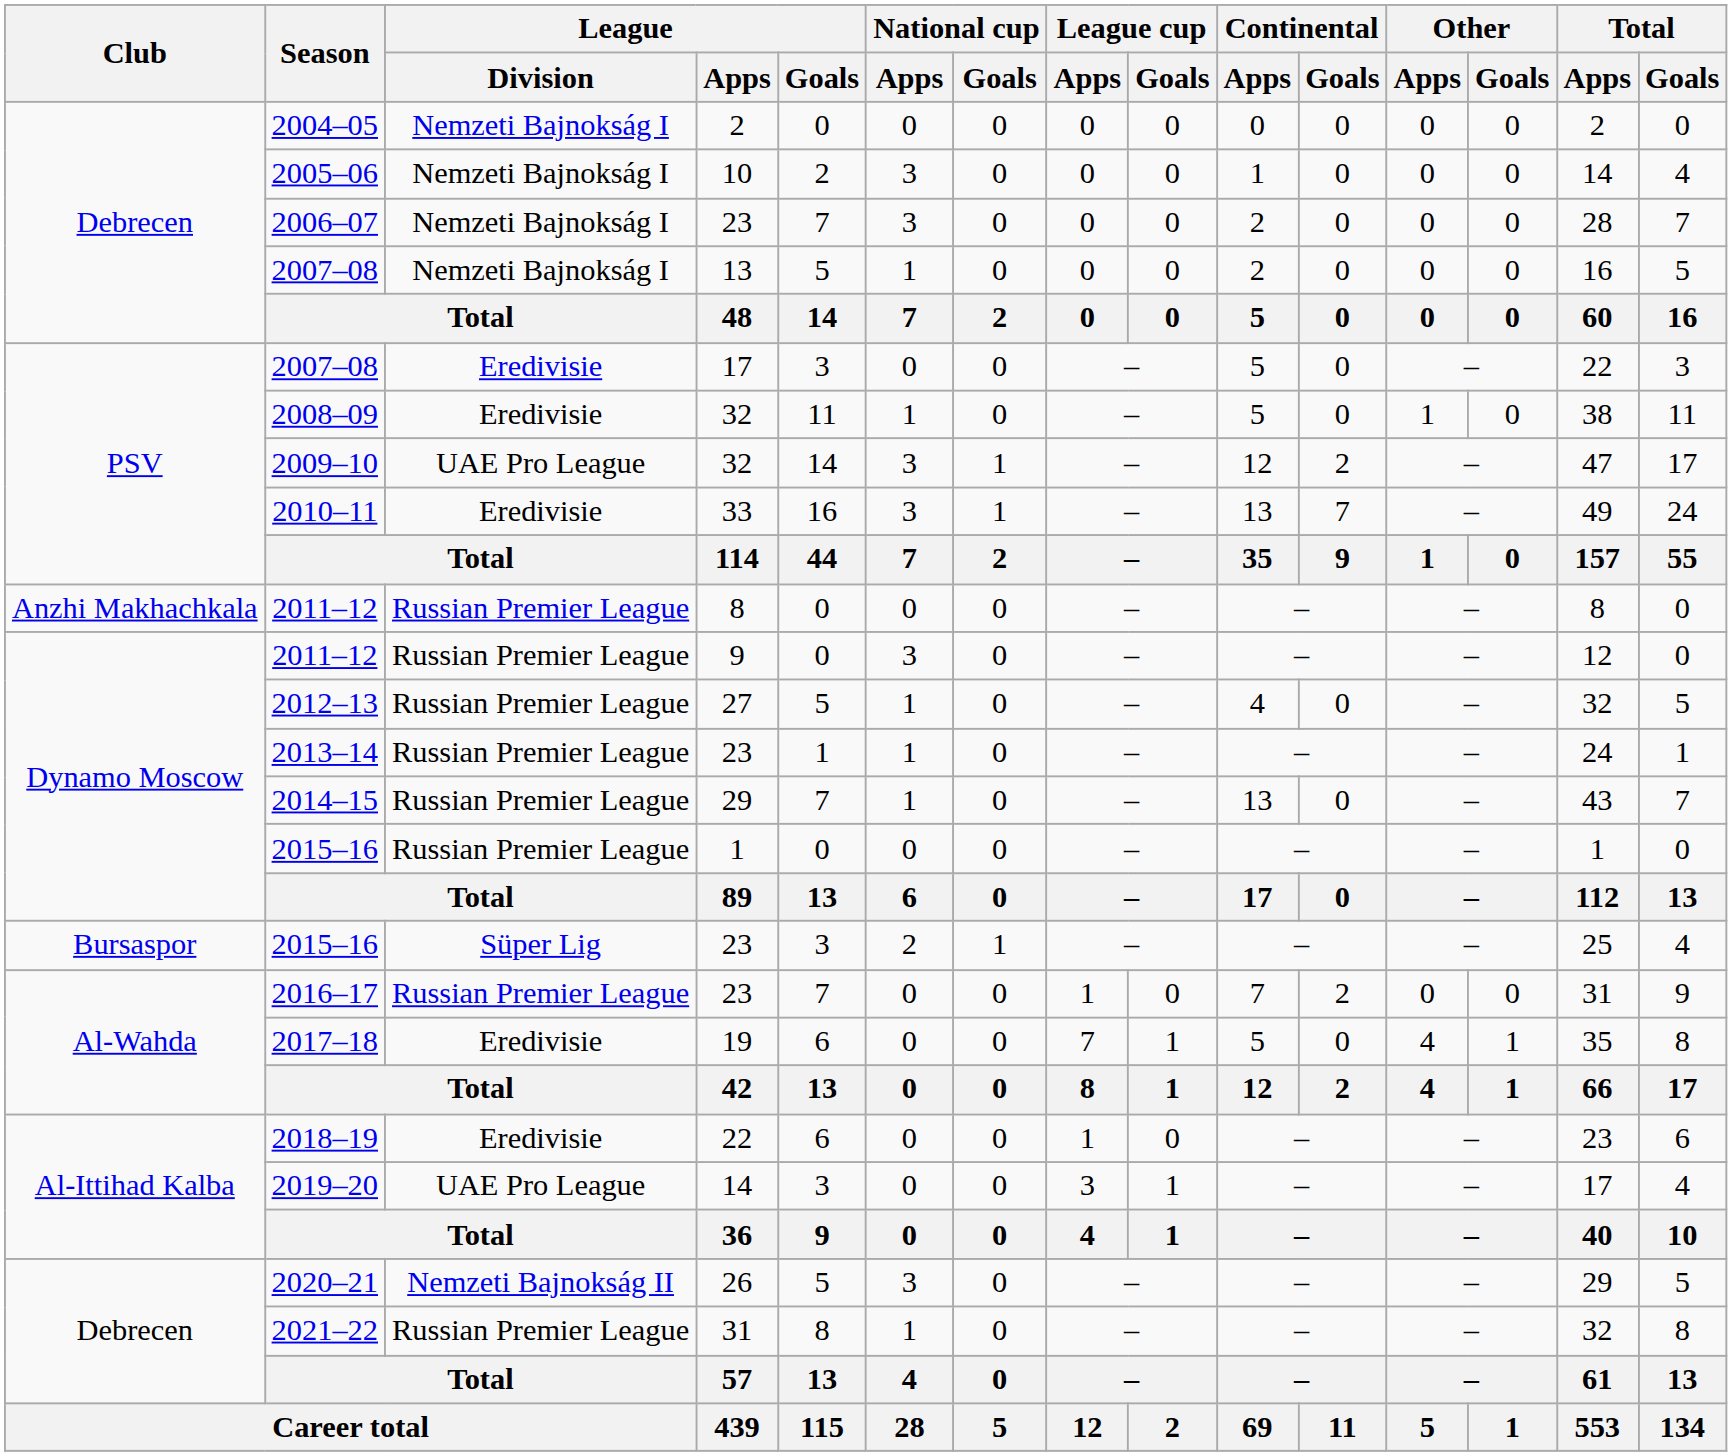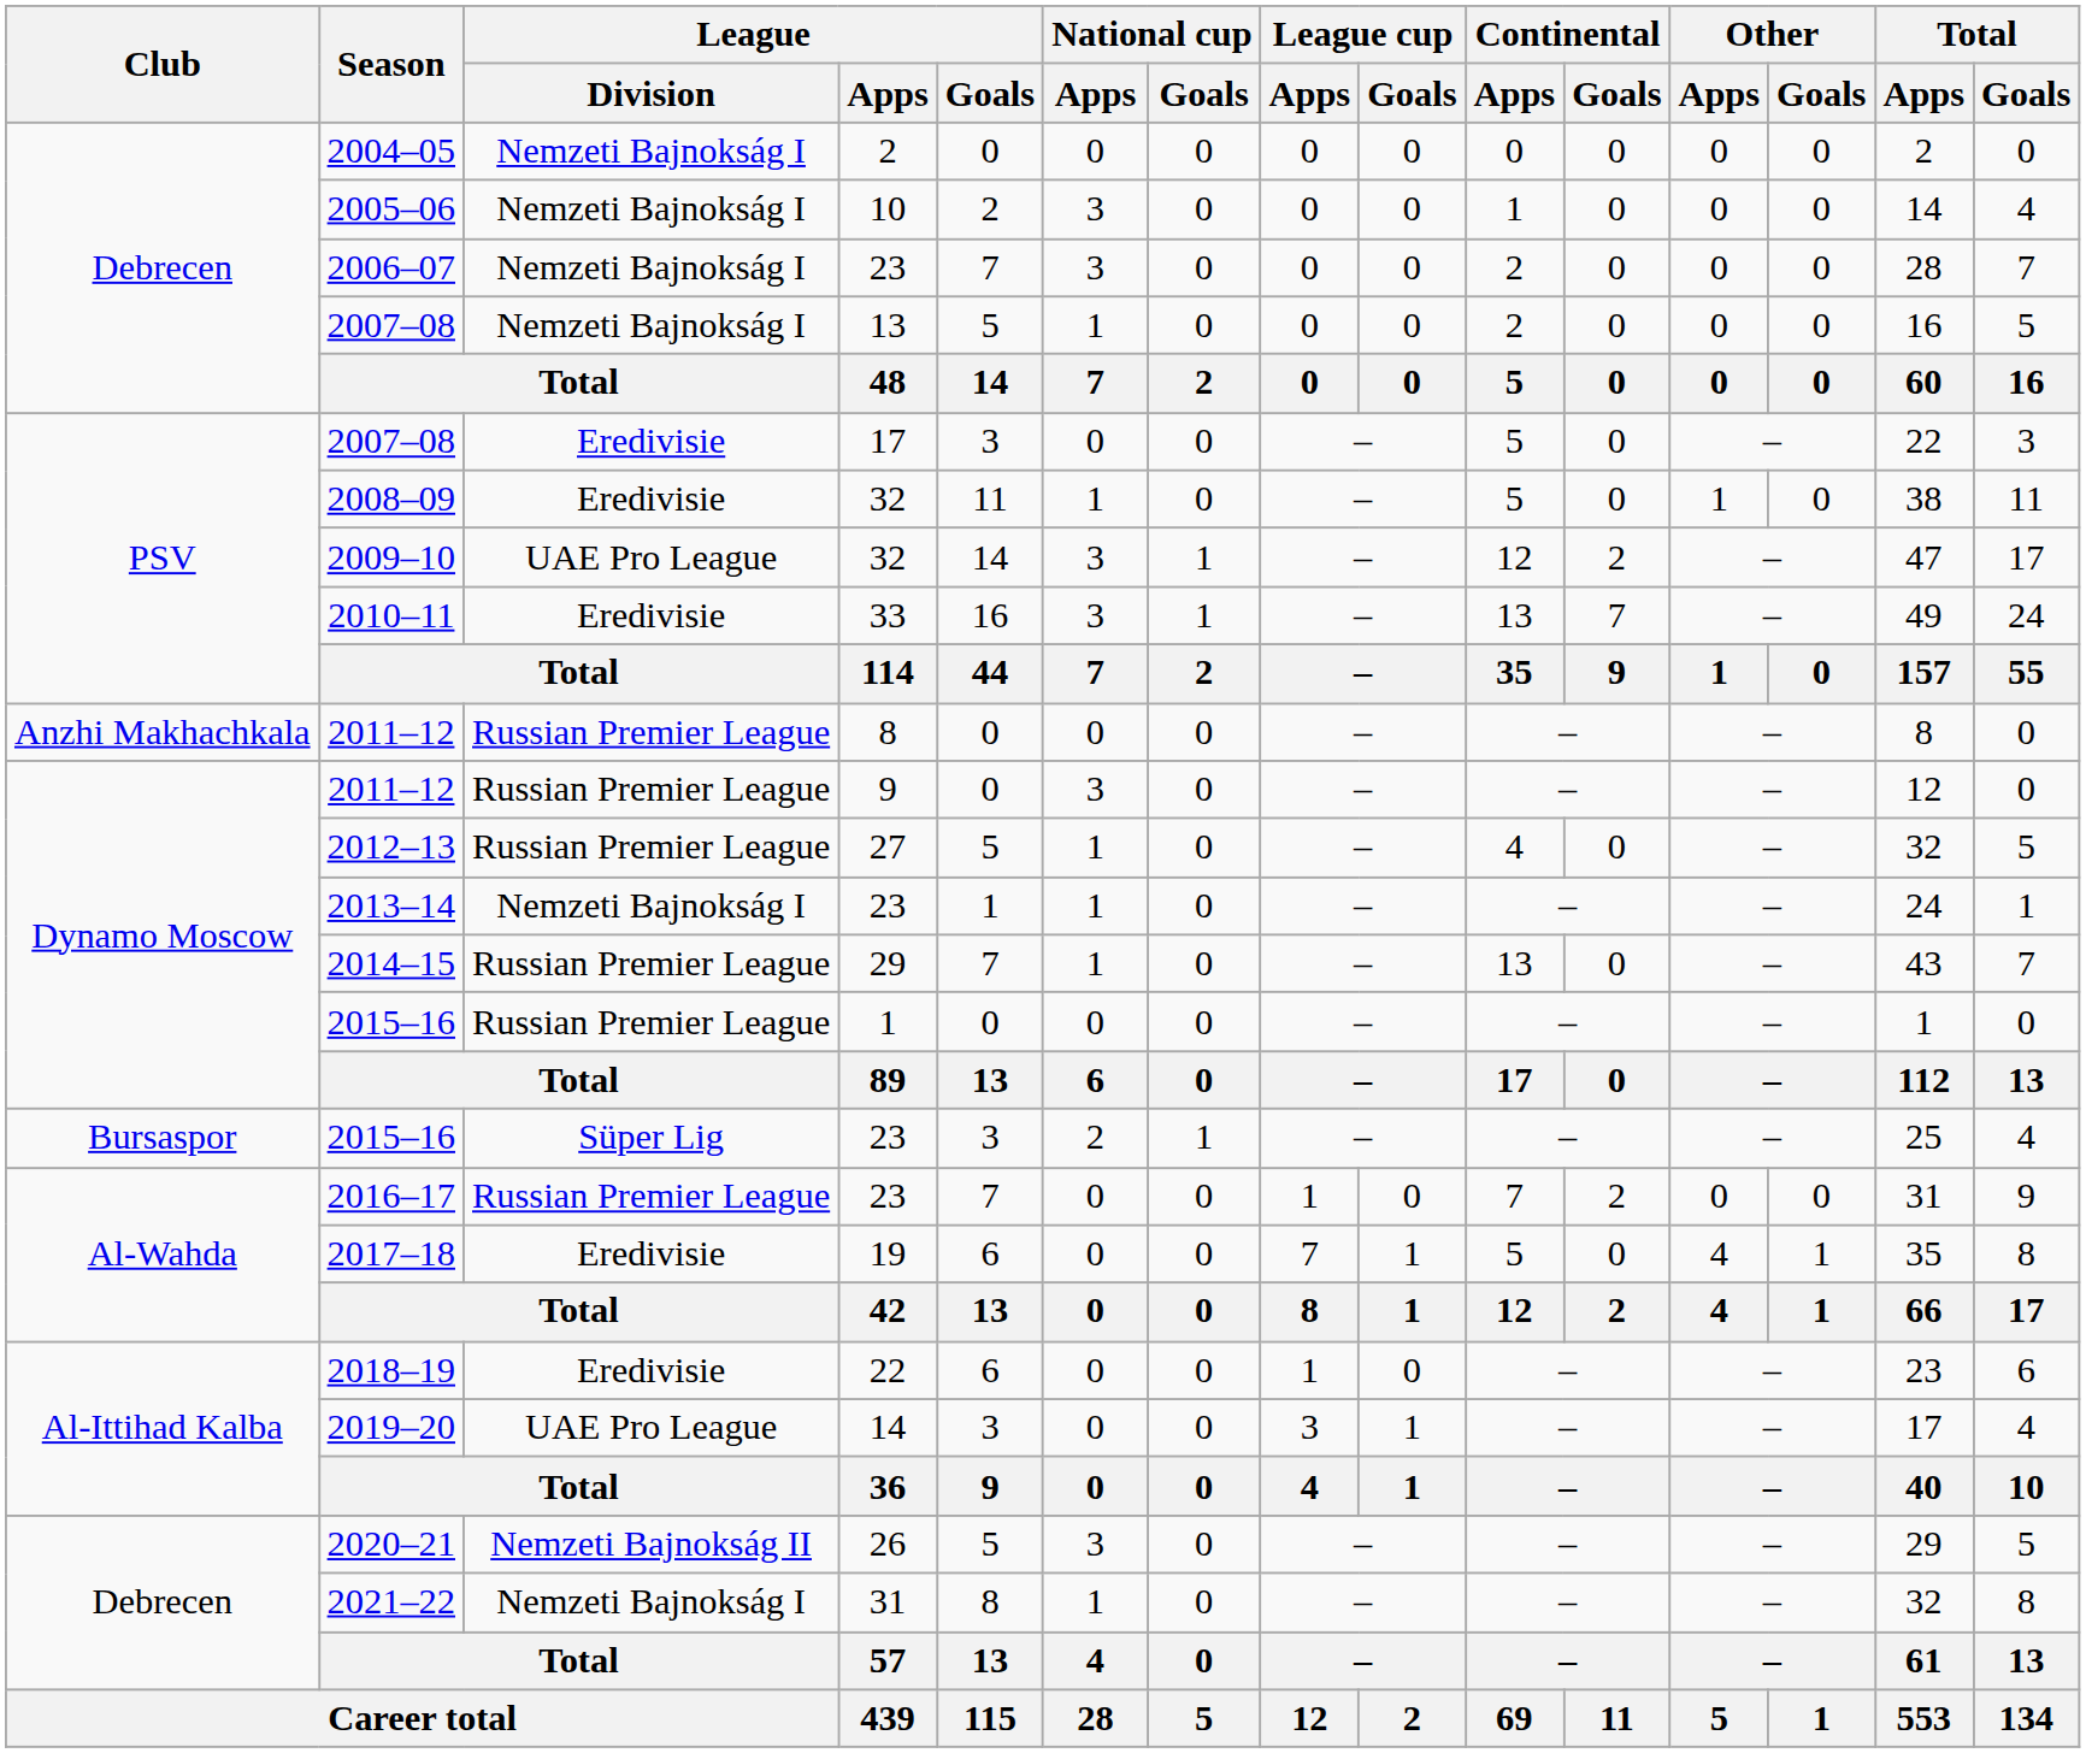 <table class="wikitable" style="text-align:center">
 <tr>
 <th rowspan="2">Club</th>
 <th rowspan="2">Season</th>
 <th colspan="3">League</th>
 <th colspan="2">National cup</th>
 <th colspan="2">League cup</th>
 <th colspan="2">Continental</th>
 <th colspan="2">Other</th>
 <th colspan="2">Total</th>
 </tr>
 <tr>
 <th>Division</th>
 <th>Apps</th>
 <th>Goals</th>
 <th>Apps</th>
 <th>Goals</th>
 <th>Apps</th>
 <th>Goals</th>
 <th>Apps</th>
 <th>Goals</th>
 <th>Apps</th>
 <th>Goals</th>
 <th>Apps</th>
 <th>Goals</th>
 </tr>
 <tr>
 <td rowspan="5"><a href='#'>Debrecen</a></td>
 <td><a href='#'>2004–05</a></td>
 <td><a href='#'>Nemzeti Bajnokság I</a></td>
 <td>2</td>
 <td>0</td>
 <td>0</td>
 <td>0</td>
 <td>0</td>
 <td>0</td>
 <td>0</td>
 <td>0</td>
 <td>0</td>
 <td>0</td>
 <td>2</td>
 <td>0</td>
 </tr>
 <tr>
 <td><a href='#'>2005–06</a></td>
 <td>Nemzeti Bajnokság I</td>
 <td>10</td>
 <td>2</td>
 <td>3</td>
 <td>0</td>
 <td>0</td>
 <td>0</td>
 <td>1</td>
 <td>0</td>
 <td>0</td>
 <td>0</td>
 <td>14</td>
 <td>4</td>
 </tr>
 <tr>
 <td><a href='#'>2006–07</a></td>
 <td>Nemzeti Bajnokság I</td>
 <td>23</td>
 <td>7</td>
 <td>3</td>
 <td>0</td>
 <td>0</td>
 <td>0</td>
 <td>2</td>
 <td>0</td>
 <td>0</td>
 <td>0</td>
 <td>28</td>
 <td>7</td>
 </tr>
 <tr>
 <td><a href='#'>2007–08</a></td>
 <td>Nemzeti Bajnokság I</td>
 <td>13</td>
 <td>5</td>
 <td>1</td>
 <td>0</td>
 <td>0</td>
 <td>0</td>
 <td>2</td>
 <td>0</td>
 <td>0</td>
 <td>0</td>
 <td>16</td>
 <td>5</td>
 </tr>
 <tr>
 <th colspan="2">Total</th>
 <th>48</th>
 <th>14</th>
 <th>7</th>
 <th>2</th>
 <th>0</th>
 <th>0</th>
 <th>5</th>
 <th>0</th>
 <th>0</th>
 <th>0</th>
 <th>60</th>
 <th>16</th>
 </tr>
 <tr>
 <td rowspan="5"><a href='#'>PSV</a></td>
 <td><a href='#'>2007–08</a></td>
 <td><a href='#'>Eredivisie</a></td>
 <td>17</td>
 <td>3</td>
 <td>0</td>
 <td>0</td>
 <td colspan="2">–</td>
 <td>5</td>
 <td>0</td>
 <td colspan="2">–</td>
 <td>22</td>
 <td>3</td>
 </tr>
 <tr>
 <td><a href='#'>2008–09</a></td>
 <td>Eredivisie</td>
 <td>32</td>
 <td>11</td>
 <td>1</td>
 <td>0</td>
 <td colspan="2">–</td>
 <td>5</td>
 <td>0</td>
 <td>1</td>
 <td>0</td>
 <td>38</td>
 <td>11</td>
 </tr>
 <tr>
 <td><a href='#'>2009–10</a></td>
 <td>UAE Pro League</td>
 <td>32</td>
 <td>14</td>
 <td>3</td>
 <td>1</td>
 <td colspan="2">–</td>
 <td>12</td>
 <td>2</td>
 <td colspan="2">–</td>
 <td>47</td>
 <td>17</td>
 </tr>
 <tr>
 <td><a href='#'>2010–11</a></td>
 <td>Eredivisie</td>
 <td>33</td>
 <td>16</td>
 <td>3</td>
 <td>1</td>
 <td colspan="2">–</td>
 <td>13</td>
 <td>7</td>
 <td colspan="2">–</td>
 <td>49</td>
 <td>24</td>
 </tr>
 <tr>
 <th colspan="2">Total</th>
 <th>114</th>
 <th>44</th>
 <th>7</th>
 <th>2</th>
 <th colspan="2">–</th>
 <th>35</th>
 <th>9</th>
 <th>1</th>
 <th>0</th>
 <th>157</th>
 <th>55</th>
 </tr>
 <tr>
 <td><a href='#'>Anzhi Makhachkala</a></td>
 <td><a href='#'>2011–12</a></td>
 <td><a href='#'>Russian Premier League</a></td>
 <td>8</td>
 <td>0</td>
 <td>0</td>
 <td>0</td>
 <td colspan="2">–</td>
 <td colspan="2">–</td>
 <td colspan="2">–</td>
 <td>8</td>
 <td>0</td>
 </tr>
 <tr>
 <td rowspan="6"><a href='#'>Dynamo Moscow</a></td>
 <td><a href='#'>2011–12</a></td>
 <td>Russian Premier League</td>
 <td>9</td>
 <td>0</td>
 <td>3</td>
 <td>0</td>
 <td colspan="2">–</td>
 <td colspan="2">–</td>
 <td colspan="2">–</td>
 <td>12</td>
 <td>0</td>
 </tr>
 <tr>
 <td><a href='#'>2012–13</a></td>
 <td>Russian Premier League</td>
 <td>27</td>
 <td>5</td>
 <td>1</td>
 <td>0</td>
 <td colspan="2">–</td>
 <td>4</td>
 <td>0</td>
 <td colspan="2">–</td>
 <td>32</td>
 <td>5</td>
 </tr>
 <tr>
 <td><a href='#'>2013–14</a></td>
-<td>Russian Premier League</td>
+<td>Nemzeti Bajnokság I</td>
 <td>23</td>
 <td>1</td>
 <td>1</td>
 <td>0</td>
 <td colspan="2">–</td>
 <td colspan="2">–</td>
 <td colspan="2">–</td>
 <td>24</td>
 <td>1</td>
 </tr>
 <tr>
 <td><a href='#'>2014–15</a></td>
 <td>Russian Premier League</td>
 <td>29</td>
 <td>7</td>
 <td>1</td>
 <td>0</td>
 <td colspan="2">–</td>
 <td>13</td>
 <td>0</td>
 <td colspan="2">–</td>
 <td>43</td>
 <td>7</td>
 </tr>
 <tr>
 <td><a href='#'>2015–16</a></td>
 <td>Russian Premier League</td>
 <td>1</td>
 <td>0</td>
 <td>0</td>
 <td>0</td>
 <td colspan="2">–</td>
 <td colspan="2">–</td>
 <td colspan="2">–</td>
 <td>1</td>
 <td>0</td>
 </tr>
 <tr>
 <th colspan="2">Total</th>
 <th>89</th>
 <th>13</th>
 <th>6</th>
 <th>0</th>
 <th colspan="2">–</th>
 <th>17</th>
 <th>0</th>
 <th colspan="2">–</th>
 <th>112</th>
 <th>13</th>
 </tr>
 <tr>
 <td><a href='#'>Bursaspor</a></td>
 <td><a href='#'>2015–16</a></td>
 <td><a href='#'>Süper Lig</a></td>
 <td>23</td>
 <td>3</td>
 <td>2</td>
 <td>1</td>
 <td colspan="2">–</td>
 <td colspan="2">–</td>
 <td colspan="2">–</td>
 <td>25</td>
 <td>4</td>
 </tr>
 <tr>
 <td rowspan="3"><a href='#'>Al-Wahda</a></td>
 <td><a href='#'>2016–17</a></td>
 <td><a href='#'>Russian Premier League</a></td>
 <td>23</td>
 <td>7</td>
 <td>0</td>
 <td>0</td>
 <td>1</td>
 <td>0</td>
 <td>7</td>
 <td>2</td>
 <td>0</td>
 <td>0</td>
 <td>31</td>
 <td>9</td>
 </tr>
 <tr>
 <td><a href='#'>2017–18</a></td>
 <td>Eredivisie</td>
 <td>19</td>
 <td>6</td>
 <td>0</td>
 <td>0</td>
 <td>7</td>
 <td>1</td>
 <td>5</td>
 <td>0</td>
 <td>4</td>
 <td>1</td>
 <td>35</td>
 <td>8</td>
 </tr>
 <tr>
 <th colspan="2">Total</th>
 <th>42</th>
 <th>13</th>
 <th>0</th>
 <th>0</th>
 <th>8</th>
 <th>1</th>
 <th>12</th>
 <th>2</th>
 <th>4</th>
 <th>1</th>
 <th>66</th>
 <th>17</th>
 </tr>
 <tr>
 <td rowspan="3"><a href='#'>Al-Ittihad Kalba</a></td>
 <td><a href='#'>2018–19</a></td>
 <td>Eredivisie</td>
 <td>22</td>
 <td>6</td>
 <td>0</td>
 <td>0</td>
 <td>1</td>
 <td>0</td>
 <td colspan="2">–</td>
 <td colspan="2">–</td>
 <td>23</td>
 <td>6</td>
 </tr>
 <tr>
 <td><a href='#'>2019–20</a></td>
 <td>UAE Pro League</td>
 <td>14</td>
 <td>3</td>
 <td>0</td>
 <td>0</td>
 <td>3</td>
 <td>1</td>
 <td colspan="2">–</td>
 <td colspan="2">–</td>
 <td>17</td>
 <td>4</td>
 </tr>
 <tr>
 <th colspan="2">Total</th>
 <th>36</th>
 <th>9</th>
 <th>0</th>
 <th>0</th>
 <th>4</th>
 <th>1</th>
 <th colspan="2">–</th>
 <th colspan="2">–</th>
 <th>40</th>
 <th>10</th>
 </tr>
 <tr>
 <td rowspan="3">Debrecen</td>
 <td><a href='#'>2020–21</a></td>
 <td><a href='#'>Nemzeti Bajnokság II</a></td>
 <td>26</td>
 <td>5</td>
 <td>3</td>
 <td>0</td>
 <td colspan="2">–</td>
 <td colspan="2">–</td>
 <td colspan="2">–</td>
 <td>29</td>
 <td>5</td>
 </tr>
 <tr>
 <td><a href='#'>2021–22</a></td>
-<td>Russian Premier League</td>
+<td>Nemzeti Bajnokság I</td>
 <td>31</td>
 <td>8</td>
 <td>1</td>
 <td>0</td>
 <td colspan="2">–</td>
 <td colspan="2">–</td>
 <td colspan="2">–</td>
 <td>32</td>
 <td>8</td>
 </tr>
 <tr>
 <th colspan="2">Total</th>
 <th>57</th>
 <th>13</th>
 <th>4</th>
 <th>0</th>
 <th colspan="2">–</th>
 <th colspan="2">–</th>
 <th colspan="2">–</th>
 <th>61</th>
 <th>13</th>
 </tr>
 <tr>
 <th colspan="3">Career total</th>
 <th>439</th>
 <th>115</th>
 <th>28</th>
 <th>5</th>
 <th>12</th>
 <th>2</th>
 <th>69</th>
 <th>11</th>
 <th>5</th>
 <th>1</th>
 <th>553</th>
 <th>134</th>
 </tr>
 </table>
